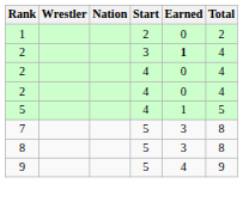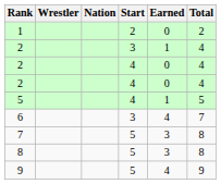 <table class="wikitable sortable" style="text-align:center;">
 <tr>
 <th>Rank</th>
 <th>Wrestler</th>
 <th>Nation</th>
 <th>Start</th>
 <th>Earned</th>
 <th>Total</th>
 </tr>
 <tr style="background:#cfc;">
 <td>1</td>
 <td align=left></td>
 <td align=left></td>
 <td>2</td>
 <td>0</td>
 <td>2</td>
 </tr>
 <tr style="background:#cfc;">
 <td>2</td>
 <td align=left></td>
 <td align=left></td>
 <td>3</td>
-<td><strong>1</strong></td>
+<td>1</td>
 <td>4</td>
 </tr>
 <tr style="background:#cfc;">
 <td>2</td>
 <td align=left></td>
 <td align=left></td>
 <td>4</td>
 <td>0</td>
 <td>4</td>
 </tr>
 <tr style="background:#cfc;">
 <td>2</td>
 <td align=left></td>
 <td align=left></td>
 <td>4</td>
 <td>0</td>
 <td>4</td>
 </tr>
 <tr style="background:#cfc;">
 <td>5</td>
 <td align=left></td>
 <td align=left></td>
 <td>4</td>
 <td>1</td>
 <td>5</td>
 </tr>
 <tr>
+<td>6</td>
+<td align=left></td>
+<td align=left></td>
+<td>3</td>
+<td>4</td>
+<td>7</td>
+</tr>
+<tr>
 <td>7</td>
 <td align=left></td>
 <td align=left></td>
 <td>5</td>
 <td>3</td>
 <td>8</td>
 </tr>
 <tr>
 <td>8</td>
 <td align=left></td>
 <td align=left></td>
 <td>5</td>
 <td>3</td>
 <td>8</td>
 </tr>
 <tr>
 <td>9</td>
 <td align=left></td>
 <td align=left></td>
 <td>5</td>
 <td>4</td>
 <td>9</td>
 </tr>
 </table>
